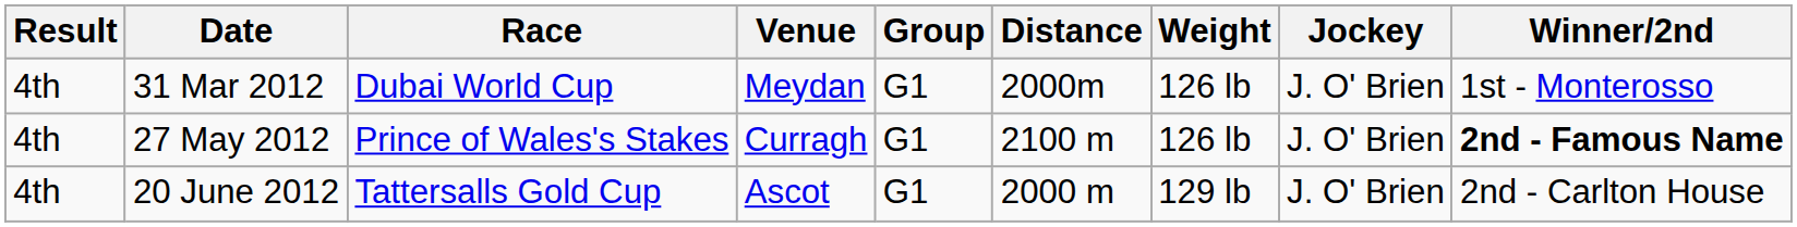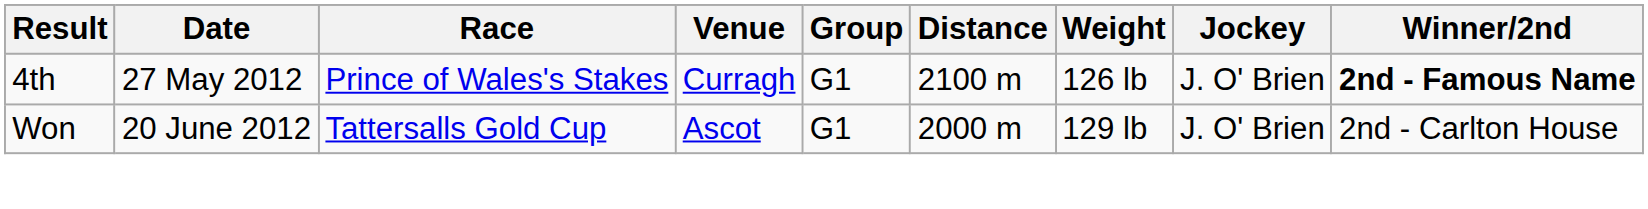 <table class="wikitable">
 <tr style="background:silver; color:black">
 <th>Result</th>
 <th>Date</th>
 <th>Race</th>
 <th>Venue</th>
 <th>Group</th>
 <th>Distance</th>
 <th>Weight</th>
 <th>Jockey</th>
 <th>Winner/2nd</th>
 </tr>
 <tr>
 <td>4th</td>
-<td>31 Mar 2012</td>
-<td><a href='#'>Dubai World Cup</a></td>
-<td><a href='#'>Meydan</a></td>
-<td>G1</td>
-<td>2000m</td>
-<td>126 lb</td>
-<td>J. O' Brien</td>
-<td>1st - <a href='#'>Monterosso</a></td>
-</tr>
-<tr>
-<td>4th</td>
 <td>27 May 2012</td>
 <td><a href='#'>Prince of Wales's Stakes</a></td>
 <td><a href='#'>Curragh</a></td>
 <td>G1</td>
 <td>2100 m</td>
 <td>126 lb</td>
 <td>J. O' Brien</td>
 <td><strong>2nd - Famous Name</strong></td>
 </tr>
 <tr>
-<td>4th</td>
+<td>Won</td>
 <td>20 June 2012</td>
 <td><a href='#'>Tattersalls Gold Cup</a></td>
 <td><a href='#'>Ascot</a></td>
 <td>G1</td>
 <td>2000 m</td>
 <td>129 lb</td>
 <td>J. O' Brien</td>
 <td>2nd - Carlton House</td>
 </tr>
 </table>
